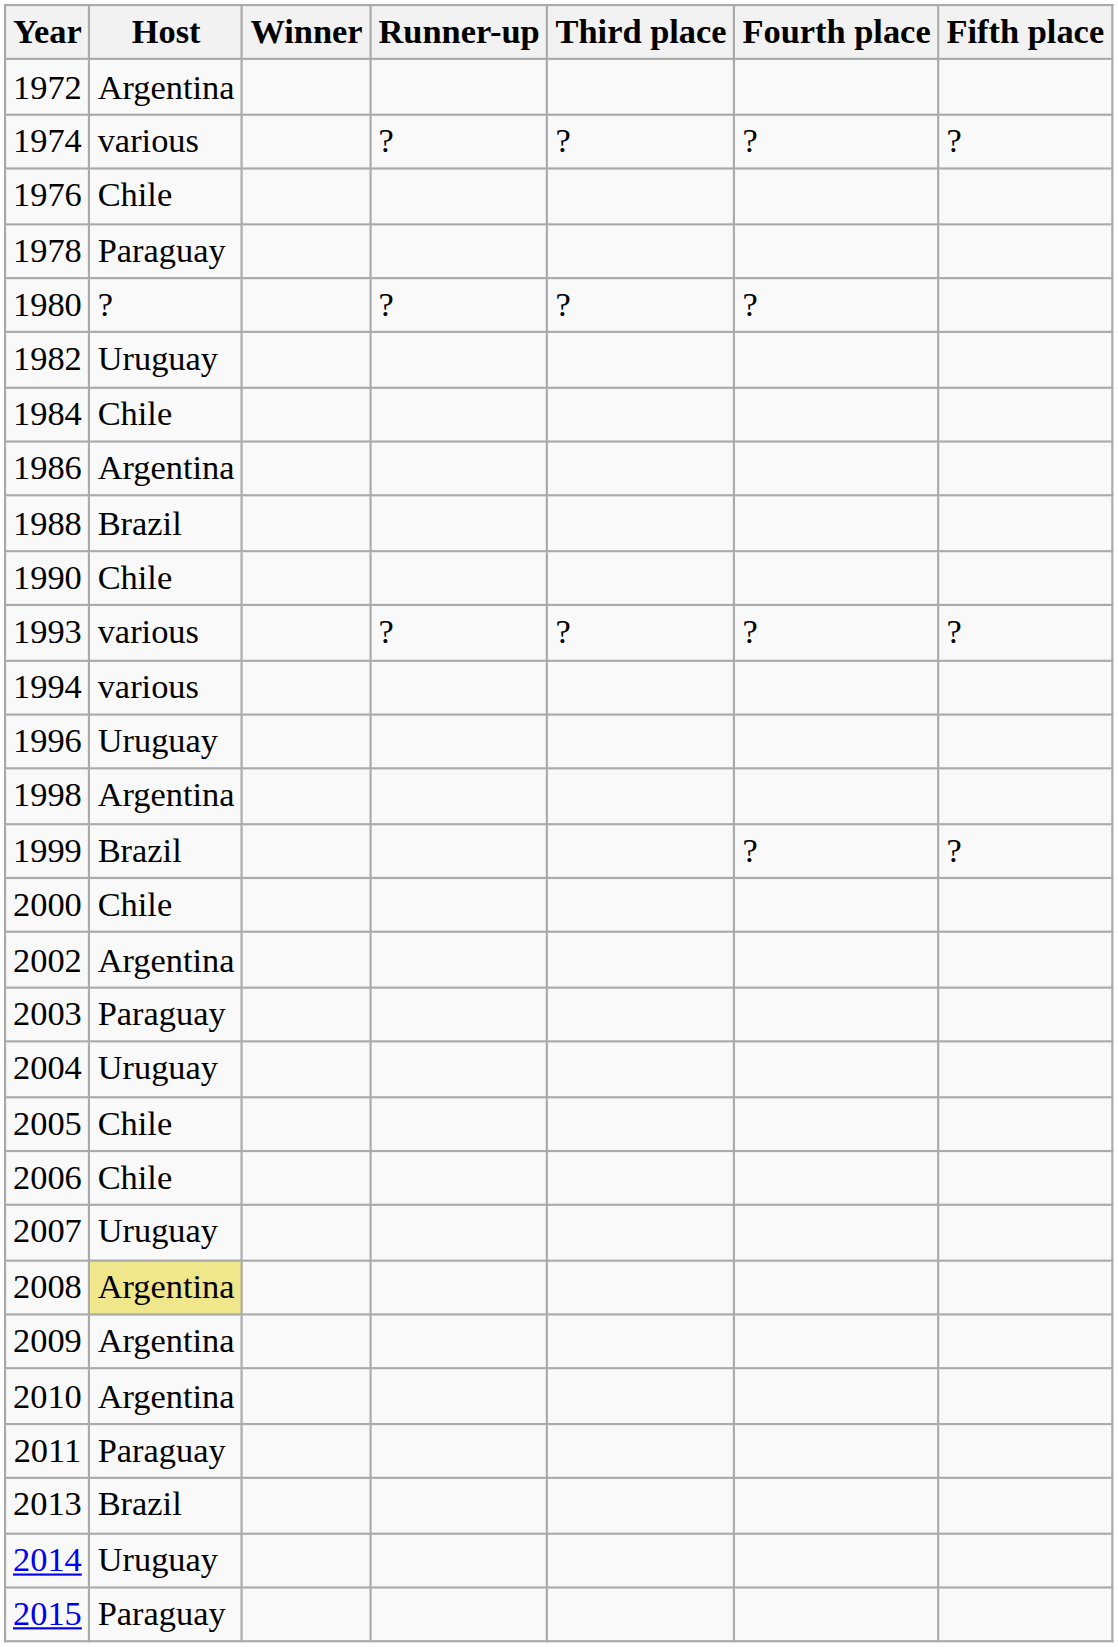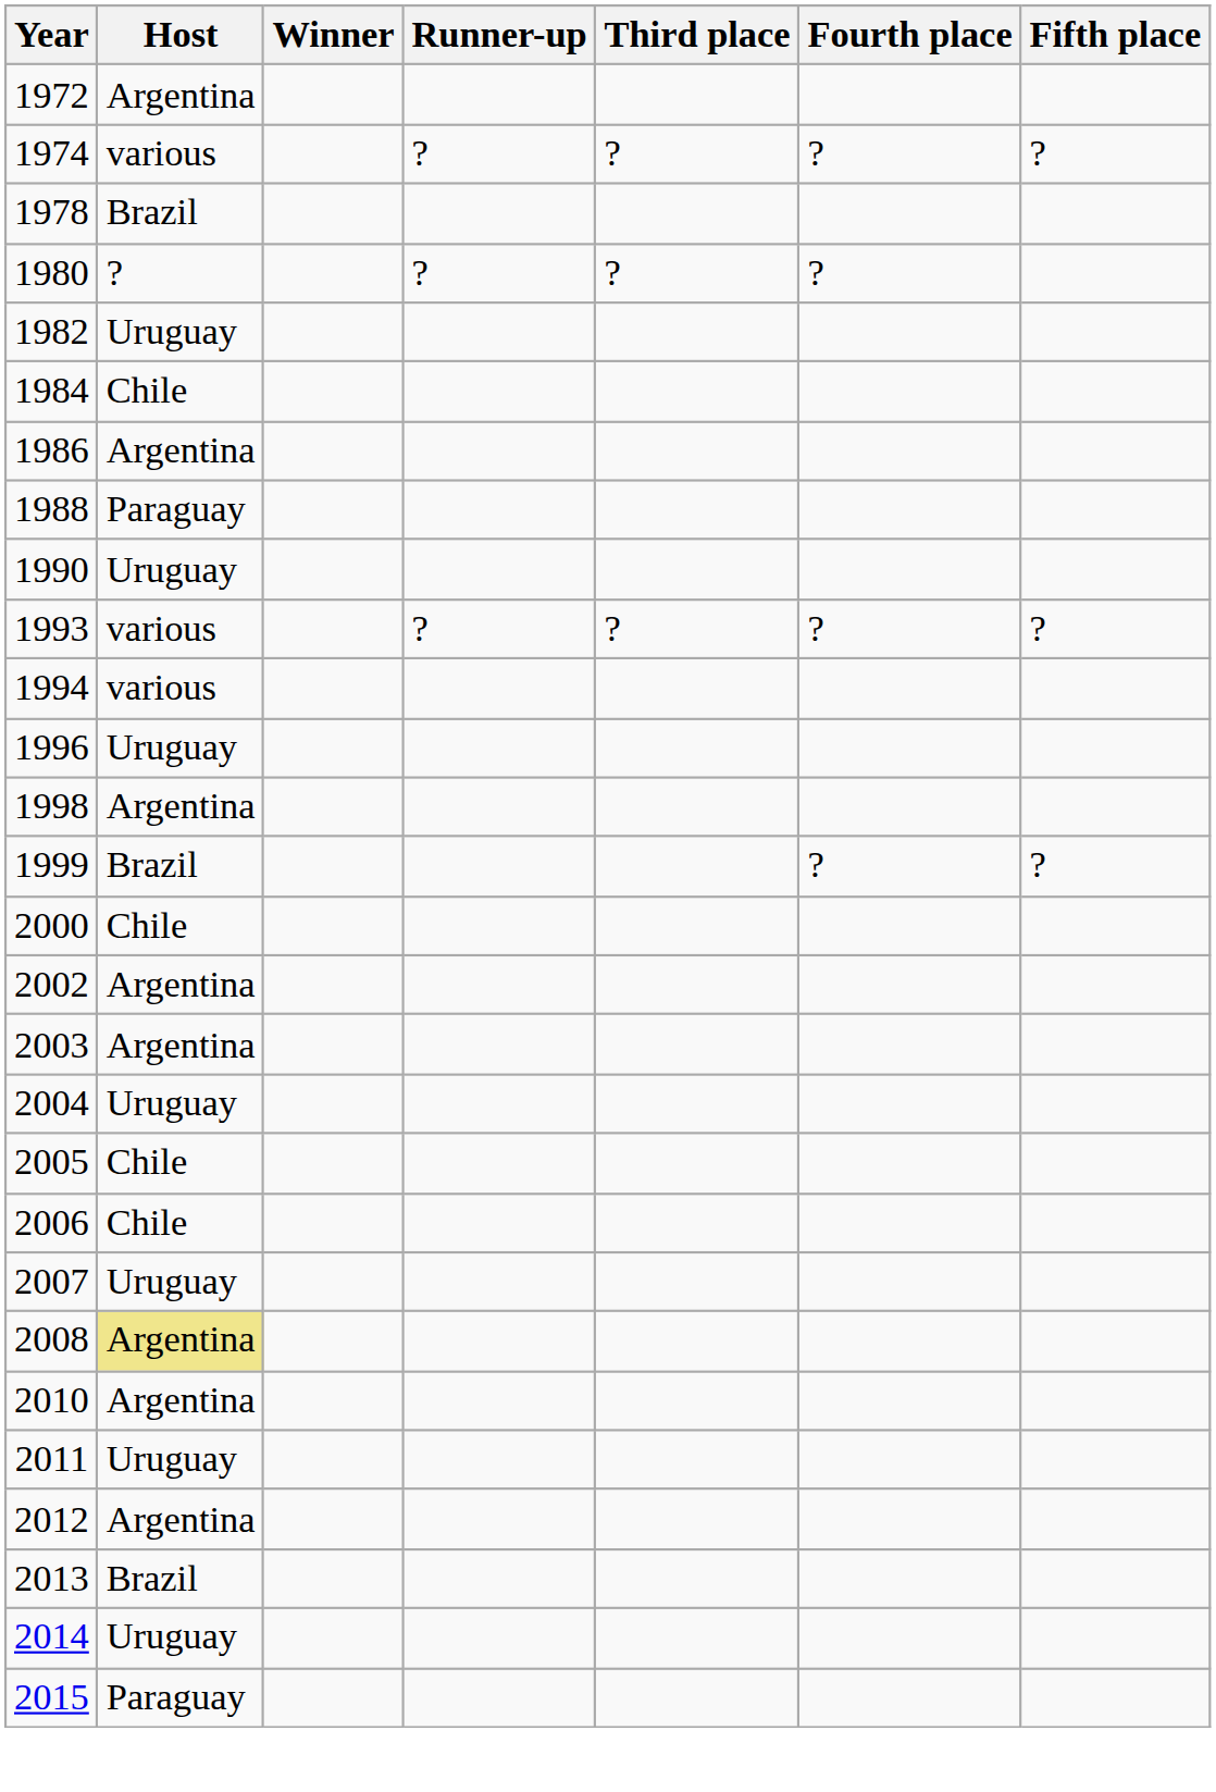 <table class=wikitable>
 <tr>
 <th>Year</th>
 <th>Host</th>
 <th>Winner</th>
 <th>Runner-up</th>
 <th>Third place</th>
 <th>Fourth place</th>
 <th>Fifth place</th>
 </tr>
 <tr>
 <td align=center>1972</td>
 <td> Argentina</td>
 <td></td>
 <td></td>
 <td></td>
 <td></td>
 <td></td>
 </tr>
 <tr>
 <td align=center>1974</td>
 <td>various</td>
 <td></td>
 <td>?</td>
 <td>?</td>
 <td>?</td>
 <td>?</td>
 </tr>
 <tr>
-<td align=center>1976</td>
-<td> Chile</td>
-<td></td>
-<td></td>
-<td></td>
-<td></td>
-<td></td>
-</tr>
-<tr>
 <td align=center>1978</td>
-<td> Paraguay</td>
+<td> Brazil</td>
 <td></td>
 <td></td>
 <td></td>
 <td></td>
 <td></td>
 </tr>
 <tr>
 <td align=center>1980</td>
 <td>?</td>
 <td></td>
 <td>?</td>
 <td>?</td>
 <td>?</td>
 <td></td>
 </tr>
 <tr>
 <td align=center>1982</td>
 <td> Uruguay</td>
 <td></td>
 <td></td>
 <td></td>
 <td></td>
 <td></td>
 </tr>
 <tr>
 <td align=center>1984</td>
 <td> Chile</td>
 <td></td>
 <td></td>
 <td></td>
 <td></td>
 <td></td>
 </tr>
 <tr>
 <td align=center>1986</td>
 <td> Argentina</td>
 <td></td>
 <td></td>
 <td></td>
 <td></td>
 <td></td>
 </tr>
 <tr>
 <td align=center>1988</td>
-<td> Brazil</td>
+<td> Paraguay</td>
 <td></td>
 <td></td>
 <td></td>
 <td></td>
 <td></td>
 </tr>
 <tr>
 <td align=center>1990</td>
-<td> Chile</td>
+<td> Uruguay</td>
 <td></td>
 <td></td>
 <td></td>
 <td></td>
 <td></td>
 </tr>
 <tr>
 <td align=center>1993</td>
 <td>various</td>
 <td></td>
 <td>?</td>
 <td>?</td>
 <td>?</td>
 <td>?</td>
 </tr>
 <tr>
 <td align=center>1994</td>
 <td>various</td>
 <td></td>
 <td></td>
 <td></td>
 <td></td>
 <td></td>
 </tr>
 <tr>
 <td align=center>1996</td>
 <td> Uruguay</td>
 <td></td>
 <td></td>
 <td></td>
 <td></td>
 <td></td>
 </tr>
 <tr>
 <td align=center>1998</td>
 <td> Argentina</td>
 <td></td>
 <td></td>
 <td></td>
 <td></td>
 <td></td>
 </tr>
 <tr>
 <td align=center>1999</td>
 <td> Brazil</td>
 <td></td>
 <td></td>
 <td></td>
 <td>?</td>
 <td>?</td>
 </tr>
 <tr>
 <td align=center>2000</td>
 <td> Chile</td>
 <td></td>
 <td></td>
 <td></td>
 <td></td>
 <td></td>
 </tr>
 <tr>
 <td align=center>2002</td>
 <td> Argentina</td>
 <td></td>
 <td></td>
 <td></td>
 <td></td>
 <td></td>
 </tr>
 <tr>
 <td align=center>2003</td>
-<td> Paraguay</td>
+<td> Argentina</td>
 <td></td>
 <td></td>
 <td></td>
 <td></td>
 <td></td>
 </tr>
 <tr>
 <td align=center>2004</td>
 <td> Uruguay</td>
 <td></td>
 <td></td>
 <td></td>
 <td></td>
 <td></td>
 </tr>
 <tr>
 <td align=center>2005</td>
 <td> Chile</td>
 <td></td>
 <td></td>
 <td></td>
 <td></td>
 <td></td>
 </tr>
 <tr>
 <td align=center>2006</td>
 <td> Chile</td>
 <td></td>
 <td></td>
 <td></td>
 <td></td>
 <td></td>
 </tr>
 <tr>
 <td align=center>2007</td>
 <td> Uruguay</td>
 <td></td>
 <td></td>
 <td></td>
 <td></td>
 <td></td>
 </tr>
 <tr>
 <td align=center>2008</td>
 <td style="background: khaki;"> Argentina</td>
 <td></td>
 <td></td>
 <td></td>
 <td></td>
 <td></td>
 </tr>
 <tr>
-<td align=center>2009</td>
-<td> Argentina</td>
-<td></td>
-<td></td>
-<td></td>
-<td></td>
-<td></td>
-</tr>
-<tr>
 <td align=center>2010</td>
 <td> Argentina</td>
 <td></td>
 <td></td>
 <td></td>
 <td></td>
 <td></td>
 </tr>
 <tr>
 <td align=center>2011</td>
-<td> Paraguay</td>
+<td> Uruguay</td>
+<td></td>
+<td></td>
+<td></td>
+<td></td>
+<td></td>
+</tr>
+<tr>
+<td align=center>2012</td>
+<td> Argentina</td>
 <td></td>
 <td></td>
 <td></td>
 <td></td>
 <td></td>
 </tr>
 <tr>
 <td align=center>2013</td>
 <td> Brazil</td>
 <td></td>
 <td></td>
 <td></td>
 <td></td>
 <td></td>
 </tr>
 <tr>
 <td align=center><a href='#'>2014</a></td>
 <td> Uruguay</td>
 <td></td>
 <td></td>
 <td></td>
 <td></td>
 <td></td>
 </tr>
 <tr>
 <td align=center><a href='#'>2015</a></td>
 <td> Paraguay</td>
 <td></td>
 <td></td>
 <td></td>
 <td></td>
 <td></td>
 </tr>
 </table>
